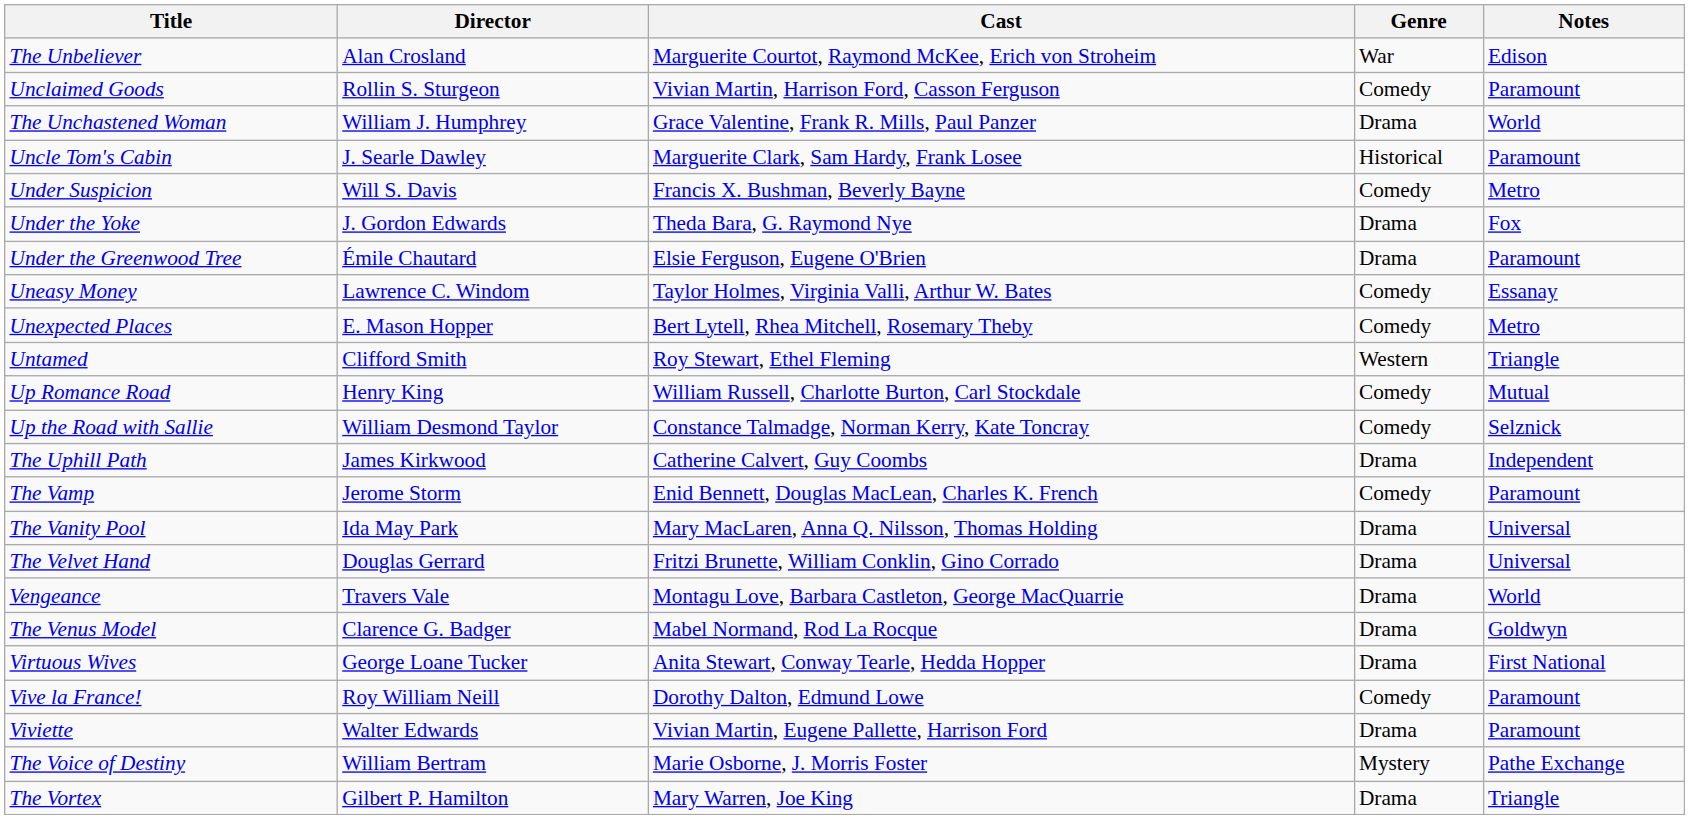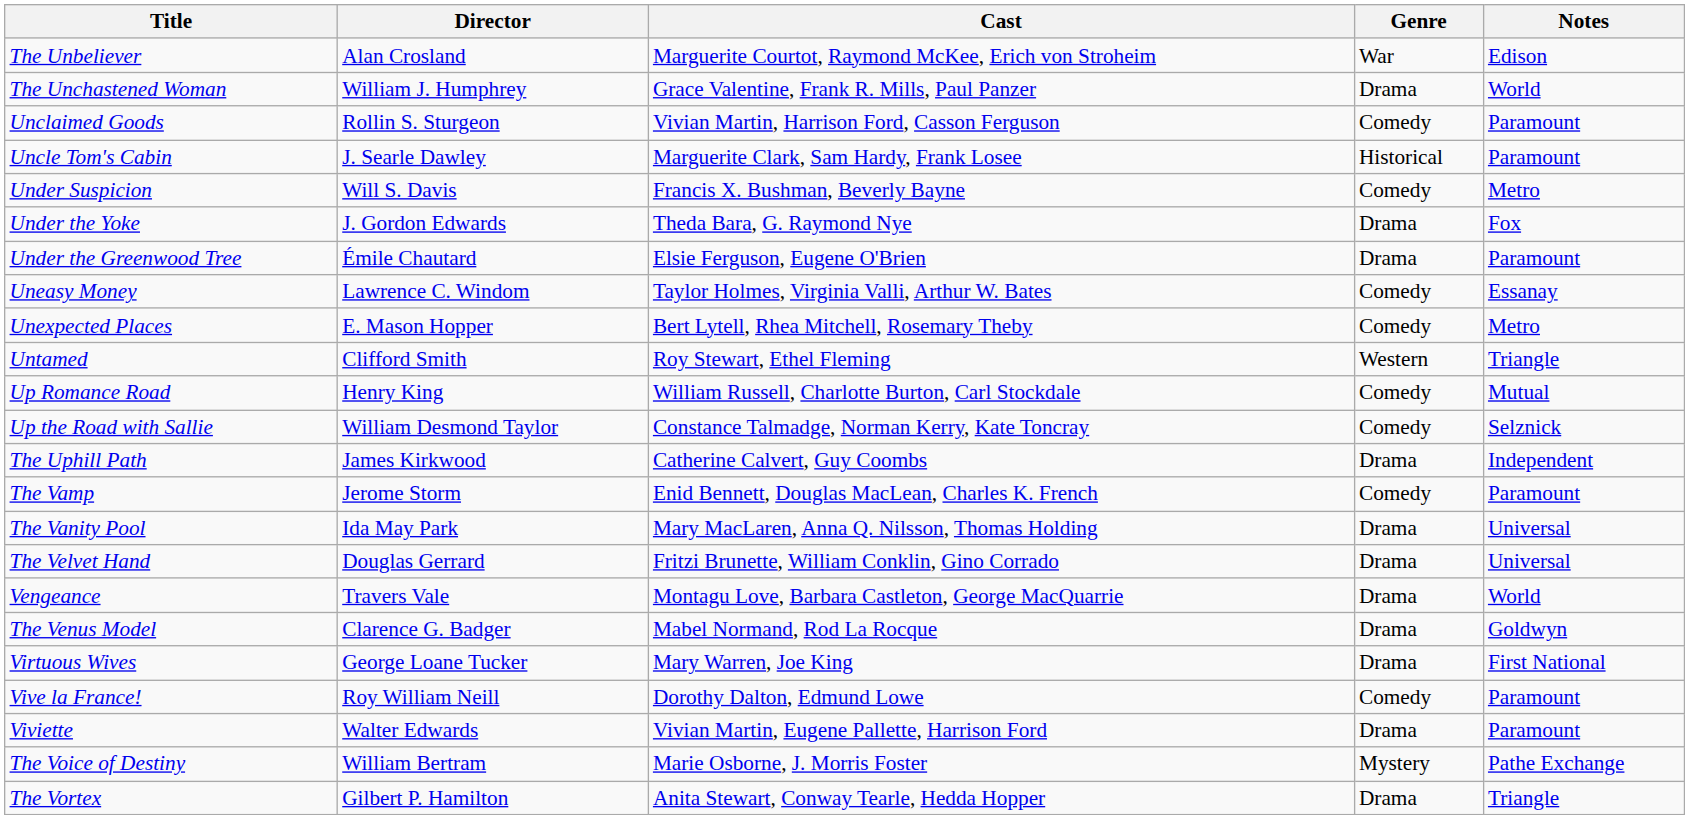 <table class="wikitable" width= "100%">
 <tr>
 <th>Title</th>
 <th>Director</th>
 <th>Cast</th>
 <th>Genre</th>
 <th>Notes</th>
 </tr>
 <tr>
 <td><em><a href='#'>The Unbeliever </a></em></td>
 <td><a href='#'>Alan Crosland</a></td>
 <td><a href='#'>Marguerite Courtot</a>, <a href='#'>Raymond McKee</a>, <a href='#'>Erich von Stroheim</a></td>
 <td>War</td>
 <td><a href='#'>Edison</a></td>
 </tr>
 <tr>
+<td><em><a href='#'>The Unchastened Woman</a></em></td>
+<td><a href='#'>William J. Humphrey</a></td>
+<td><a href='#'>Grace Valentine</a>, <a href='#'>Frank R. Mills</a>, <a href='#'>Paul Panzer</a></td>
+<td>Drama</td>
+<td><a href='#'>World</a></td>
+</tr>
+<tr>
 <td><em><a href='#'>Unclaimed Goods</a></em></td>
 <td><a href='#'>Rollin S. Sturgeon</a></td>
 <td><a href='#'>Vivian Martin</a>, <a href='#'>Harrison Ford</a>, <a href='#'>Casson Ferguson</a></td>
 <td>Comedy</td>
 <td><a href='#'>Paramount</a></td>
-</tr>
-<tr>
-<td><em><a href='#'>The Unchastened Woman</a></em></td>
-<td><a href='#'>William J. Humphrey</a></td>
-<td><a href='#'>Grace Valentine</a>, <a href='#'>Frank R. Mills</a>, <a href='#'>Paul Panzer</a></td>
-<td>Drama</td>
-<td><a href='#'>World</a></td>
 </tr>
 <tr>
 <td><em><a href='#'>Uncle Tom's Cabin</a></em></td>
 <td><a href='#'>J. Searle Dawley</a></td>
 <td><a href='#'>Marguerite Clark</a>, <a href='#'>Sam Hardy</a>, <a href='#'>Frank Losee</a></td>
 <td>Historical</td>
 <td><a href='#'>Paramount</a></td>
 </tr>
 <tr>
 <td><em><a href='#'>Under Suspicion</a></em></td>
 <td><a href='#'>Will S. Davis</a></td>
 <td><a href='#'>Francis X. Bushman</a>, <a href='#'>Beverly Bayne</a></td>
 <td>Comedy</td>
 <td><a href='#'>Metro</a></td>
 </tr>
 <tr>
 <td><em><a href='#'>Under the Yoke</a></em></td>
 <td><a href='#'>J. Gordon Edwards</a></td>
 <td><a href='#'>Theda Bara</a>, <a href='#'>G. Raymond Nye</a></td>
 <td>Drama</td>
 <td><a href='#'>Fox</a></td>
 </tr>
 <tr>
 <td><em><a href='#'>Under the Greenwood Tree</a></em></td>
 <td><a href='#'>Émile Chautard</a></td>
 <td><a href='#'>Elsie Ferguson</a>, <a href='#'>Eugene O'Brien</a></td>
 <td>Drama</td>
 <td><a href='#'>Paramount</a></td>
 </tr>
 <tr>
 <td><em><a href='#'>Uneasy Money</a></em></td>
 <td><a href='#'>Lawrence C. Windom</a></td>
 <td><a href='#'>Taylor Holmes</a>, <a href='#'>Virginia Valli</a>, <a href='#'>Arthur W. Bates</a></td>
 <td>Comedy</td>
 <td><a href='#'>Essanay</a></td>
 </tr>
 <tr>
 <td><em><a href='#'>Unexpected Places</a></em></td>
 <td><a href='#'>E. Mason Hopper</a></td>
 <td><a href='#'>Bert Lytell</a>, <a href='#'>Rhea Mitchell</a>, <a href='#'>Rosemary Theby</a></td>
 <td>Comedy</td>
 <td><a href='#'>Metro</a></td>
 </tr>
 <tr>
 <td><em><a href='#'>Untamed</a></em></td>
 <td><a href='#'>Clifford Smith</a></td>
 <td><a href='#'>Roy Stewart</a>, <a href='#'>Ethel Fleming</a></td>
 <td>Western</td>
 <td><a href='#'>Triangle</a></td>
 </tr>
 <tr>
 <td><em><a href='#'>Up Romance Road </a></em></td>
 <td><a href='#'>Henry King</a></td>
 <td><a href='#'>William Russell</a>, <a href='#'>Charlotte Burton</a>, <a href='#'>Carl Stockdale</a></td>
 <td>Comedy</td>
 <td><a href='#'>Mutual</a></td>
 </tr>
 <tr>
 <td><em><a href='#'>Up the Road with Sallie </a></em></td>
 <td><a href='#'>William Desmond Taylor</a></td>
 <td><a href='#'>Constance Talmadge</a>, <a href='#'>Norman Kerry</a>, <a href='#'>Kate Toncray</a></td>
 <td>Comedy</td>
 <td><a href='#'>Selznick</a></td>
 </tr>
 <tr>
 <td><em><a href='#'>The Uphill Path</a></em></td>
 <td><a href='#'>James Kirkwood</a></td>
 <td><a href='#'>Catherine Calvert</a>, <a href='#'>Guy Coombs</a></td>
 <td>Drama</td>
 <td><a href='#'>Independent</a></td>
 </tr>
 <tr>
 <td><em><a href='#'>The Vamp</a></em></td>
 <td><a href='#'>Jerome Storm</a></td>
 <td><a href='#'>Enid Bennett</a>, <a href='#'>Douglas MacLean</a>, <a href='#'>Charles K. French</a></td>
 <td>Comedy</td>
 <td><a href='#'>Paramount</a></td>
 </tr>
 <tr>
 <td><em><a href='#'>The Vanity Pool </a></em></td>
 <td><a href='#'>Ida May Park</a></td>
 <td><a href='#'>Mary MacLaren</a>, <a href='#'>Anna Q. Nilsson</a>, <a href='#'>Thomas Holding</a></td>
 <td>Drama</td>
 <td><a href='#'>Universal</a></td>
 </tr>
 <tr>
 <td><em><a href='#'>The Velvet Hand </a></em></td>
 <td><a href='#'>Douglas Gerrard</a></td>
 <td><a href='#'>Fritzi Brunette</a>, <a href='#'>William Conklin</a>, <a href='#'>Gino Corrado</a></td>
 <td>Drama</td>
 <td><a href='#'>Universal</a></td>
 </tr>
 <tr>
 <td><em><a href='#'>Vengeance</a></em></td>
 <td><a href='#'>Travers Vale</a></td>
 <td><a href='#'>Montagu Love</a>, <a href='#'>Barbara Castleton</a>, <a href='#'>George MacQuarrie</a></td>
 <td>Drama</td>
 <td><a href='#'>World</a></td>
 </tr>
 <tr>
 <td><em><a href='#'>The Venus Model</a></em></td>
 <td><a href='#'>Clarence G. Badger</a></td>
 <td><a href='#'>Mabel Normand</a>, <a href='#'>Rod La Rocque</a></td>
 <td>Drama</td>
 <td><a href='#'>Goldwyn</a></td>
 </tr>
 <tr>
 <td><em><a href='#'>Virtuous Wives </a></em></td>
 <td><a href='#'>George Loane Tucker</a></td>
-<td><a href='#'>Anita Stewart</a>, <a href='#'>Conway Tearle</a>, <a href='#'>Hedda Hopper</a></td>
+<td><a href='#'>Mary Warren</a>, <a href='#'>Joe King</a></td>
 <td>Drama</td>
 <td><a href='#'>First National</a></td>
 </tr>
 <tr>
 <td><em><a href='#'>Vive la France! </a></em></td>
 <td><a href='#'>Roy William Neill</a></td>
 <td><a href='#'>Dorothy Dalton</a>, <a href='#'>Edmund Lowe</a></td>
 <td>Comedy</td>
 <td><a href='#'>Paramount</a></td>
 </tr>
 <tr>
 <td><em><a href='#'>Viviette </a></em></td>
 <td><a href='#'>Walter Edwards</a></td>
 <td><a href='#'>Vivian Martin</a>, <a href='#'>Eugene Pallette</a>, <a href='#'>Harrison Ford</a></td>
 <td>Drama</td>
 <td><a href='#'>Paramount</a></td>
 </tr>
 <tr>
 <td><em><a href='#'>The Voice of Destiny</a></em></td>
 <td><a href='#'>William Bertram</a></td>
 <td><a href='#'>Marie Osborne</a>, <a href='#'>J. Morris Foster</a></td>
 <td>Mystery</td>
 <td><a href='#'>Pathe Exchange</a></td>
 </tr>
 <tr>
 <td><em><a href='#'>The Vortex</a></em></td>
 <td><a href='#'>Gilbert P. Hamilton</a></td>
-<td><a href='#'>Mary Warren</a>, <a href='#'>Joe King</a></td>
+<td><a href='#'>Anita Stewart</a>, <a href='#'>Conway Tearle</a>, <a href='#'>Hedda Hopper</a></td>
 <td>Drama</td>
 <td><a href='#'>Triangle</a></td>
 </tr>
 <tr>
 </tr>
 </table>
